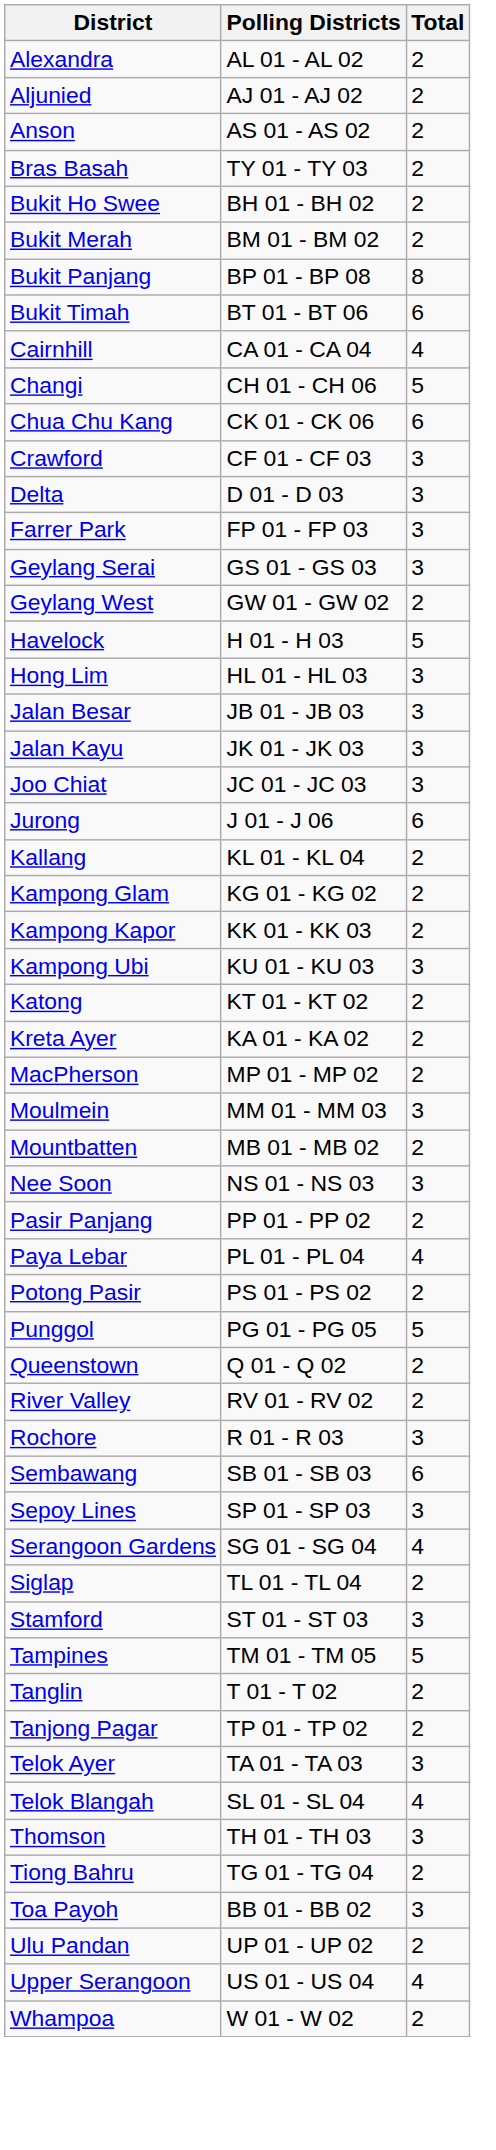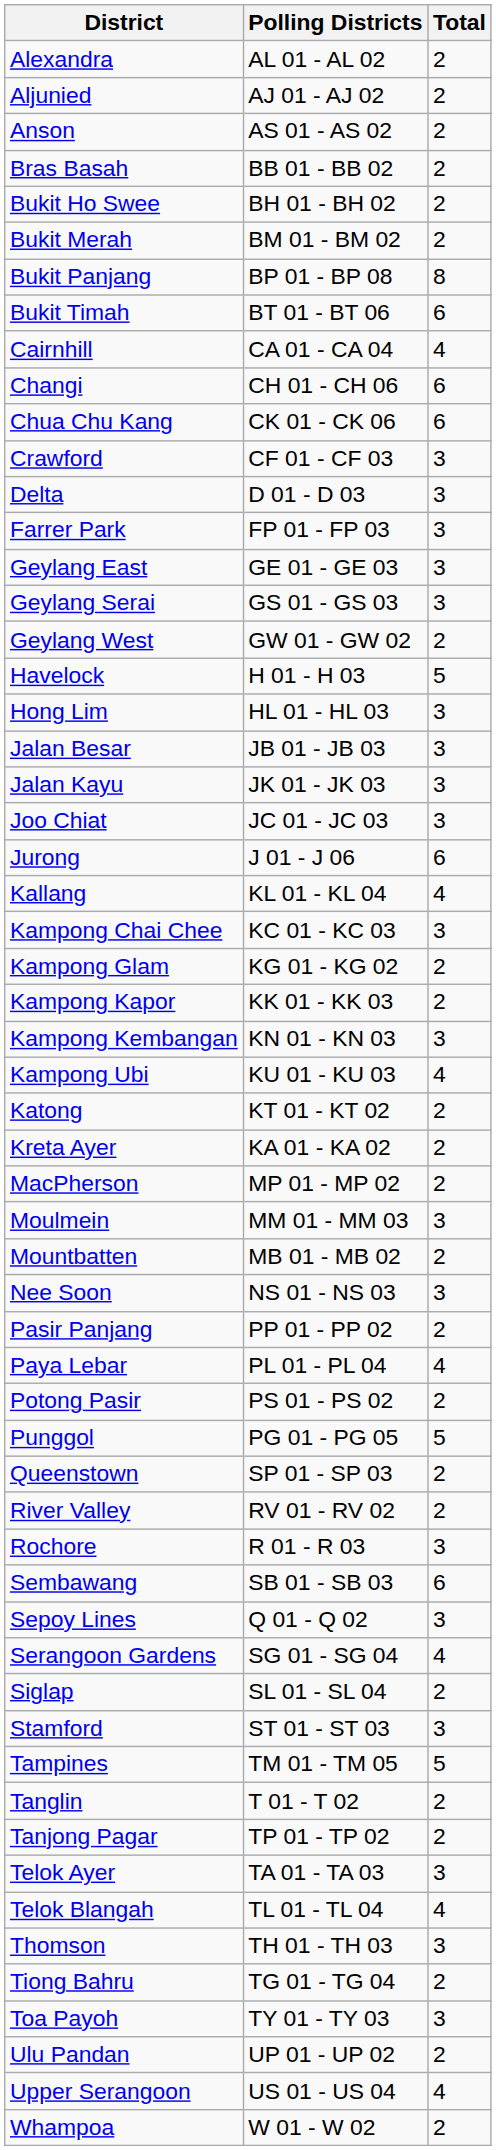 <table class="wikitable">
 <tr>
 <th>District</th>
 <th>Polling Districts</th>
 <th>Total</th>
 </tr>
 <tr>
 <td><a href='#'>Alexandra</a></td>
 <td>AL 01 - AL 02</td>
 <td>2</td>
 </tr>
 <tr>
 <td><a href='#'>Aljunied</a></td>
 <td>AJ 01 - AJ 02</td>
 <td>2</td>
 </tr>
 <tr>
 <td><a href='#'>Anson</a></td>
 <td>AS 01 - AS 02</td>
 <td>2</td>
 </tr>
 <tr>
 <td><a href='#'>Bras Basah</a></td>
-<td>TY 01 - TY 03</td>
+<td>BB 01 - BB 02</td>
 <td>2</td>
 </tr>
 <tr>
 <td><a href='#'>Bukit Ho Swee</a></td>
 <td>BH 01 - BH 02</td>
 <td>2</td>
 </tr>
 <tr>
 <td><a href='#'>Bukit Merah</a></td>
 <td>BM 01 - BM 02</td>
 <td>2</td>
 </tr>
 <tr>
 <td><a href='#'>Bukit Panjang</a></td>
 <td>BP 01 - BP 08</td>
 <td>8</td>
 </tr>
 <tr>
 <td><a href='#'>Bukit Timah</a></td>
 <td>BT 01 - BT 06</td>
 <td>6</td>
 </tr>
 <tr>
 <td><a href='#'>Cairnhill</a></td>
 <td>CA 01 - CA 04</td>
 <td>4</td>
 </tr>
 <tr>
 <td><a href='#'>Changi</a></td>
 <td>CH 01 - CH 06</td>
-<td>5</td>
+<td>6</td>
 </tr>
 <tr>
 <td><a href='#'>Chua Chu Kang</a></td>
 <td>CK 01 - CK 06</td>
 <td>6</td>
 </tr>
 <tr>
 <td><a href='#'>Crawford</a></td>
 <td>CF 01 - CF 03</td>
 <td>3</td>
 </tr>
 <tr>
 <td><a href='#'>Delta</a></td>
 <td>D 01 - D 03</td>
 <td>3</td>
 </tr>
 <tr>
 <td><a href='#'>Farrer Park</a></td>
 <td>FP 01 - FP 03</td>
+<td>3</td>
+</tr>
+<tr>
+<td><a href='#'>Geylang East</a></td>
+<td>GE 01 - GE 03</td>
 <td>3</td>
 </tr>
 <tr>
 <td><a href='#'>Geylang Serai</a></td>
 <td>GS 01 - GS 03</td>
 <td>3</td>
 </tr>
 <tr>
 <td><a href='#'>Geylang West</a></td>
 <td>GW 01 - GW 02</td>
 <td>2</td>
 </tr>
 <tr>
 <td><a href='#'>Havelock</a></td>
 <td>H 01 - H 03</td>
 <td>5</td>
 </tr>
 <tr>
 <td><a href='#'>Hong Lim</a></td>
 <td>HL 01 - HL 03</td>
 <td>3</td>
 </tr>
 <tr>
 <td><a href='#'>Jalan Besar</a></td>
 <td>JB 01 - JB 03</td>
 <td>3</td>
 </tr>
 <tr>
 <td><a href='#'>Jalan Kayu</a></td>
 <td>JK 01 - JK 03</td>
 <td>3</td>
 </tr>
 <tr>
 <td><a href='#'>Joo Chiat</a></td>
 <td>JC 01 - JC 03</td>
 <td>3</td>
 </tr>
 <tr>
 <td><a href='#'>Jurong</a></td>
 <td>J 01 - J 06</td>
 <td>6</td>
 </tr>
 <tr>
 <td><a href='#'>Kallang</a></td>
 <td>KL 01 - KL 04</td>
-<td>2</td>
+<td>4</td>
+</tr>
+<tr>
+<td><a href='#'>Kampong Chai Chee</a></td>
+<td>KC 01 - KC 03</td>
+<td>3</td>
 </tr>
 <tr>
 <td><a href='#'>Kampong Glam</a></td>
 <td>KG 01 - KG 02</td>
 <td>2</td>
 </tr>
 <tr>
 <td><a href='#'>Kampong Kapor</a></td>
 <td>KK 01 - KK 03</td>
 <td>2</td>
 </tr>
 <tr>
+<td><a href='#'>Kampong Kembangan</a></td>
+<td>KN 01 - KN 03</td>
+<td>3</td>
+</tr>
+<tr>
 <td><a href='#'>Kampong Ubi</a></td>
 <td>KU 01 - KU 03</td>
-<td>3</td>
+<td>4</td>
 </tr>
 <tr>
 <td><a href='#'>Katong</a></td>
 <td>KT 01 - KT 02</td>
 <td>2</td>
 </tr>
 <tr>
 <td><a href='#'>Kreta Ayer</a></td>
 <td>KA 01 - KA 02</td>
 <td>2</td>
 </tr>
 <tr>
 <td><a href='#'>MacPherson</a></td>
 <td>MP 01 - MP 02</td>
 <td>2</td>
 </tr>
 <tr>
 <td><a href='#'>Moulmein</a></td>
 <td>MM 01 - MM 03</td>
 <td>3</td>
 </tr>
 <tr>
 <td><a href='#'>Mountbatten</a></td>
 <td>MB 01 - MB 02</td>
 <td>2</td>
 </tr>
 <tr>
 <td><a href='#'>Nee Soon</a></td>
 <td>NS 01 - NS 03</td>
 <td>3</td>
 </tr>
 <tr>
 <td><a href='#'>Pasir Panjang</a></td>
 <td>PP 01 - PP 02</td>
 <td>2</td>
 </tr>
 <tr>
 <td><a href='#'>Paya Lebar</a></td>
 <td>PL 01 - PL 04</td>
 <td>4</td>
 </tr>
 <tr>
 <td><a href='#'>Potong Pasir</a></td>
 <td>PS 01 - PS 02</td>
 <td>2</td>
 </tr>
 <tr>
 <td><a href='#'>Punggol</a></td>
 <td>PG 01 - PG 05</td>
 <td>5</td>
 </tr>
 <tr>
 <td><a href='#'>Queenstown</a></td>
-<td>Q 01 - Q 02</td>
+<td>SP 01 - SP 03</td>
 <td>2</td>
 </tr>
 <tr>
 <td><a href='#'>River Valley</a></td>
 <td>RV 01 - RV 02</td>
 <td>2</td>
 </tr>
 <tr>
 <td><a href='#'>Rochore</a></td>
 <td>R 01 - R 03</td>
 <td>3</td>
 </tr>
 <tr>
 <td><a href='#'>Sembawang</a></td>
 <td>SB 01 - SB 03</td>
 <td>6</td>
 </tr>
 <tr>
 <td><a href='#'>Sepoy Lines</a></td>
-<td>SP 01 - SP 03</td>
+<td>Q 01 - Q 02</td>
 <td>3</td>
 </tr>
 <tr>
 <td><a href='#'>Serangoon Gardens</a></td>
 <td>SG 01 - SG 04</td>
 <td>4</td>
 </tr>
 <tr>
 <td><a href='#'>Siglap</a></td>
-<td>TL 01 - TL 04</td>
+<td>SL 01 - SL 04</td>
 <td>2</td>
 </tr>
 <tr>
 <td><a href='#'>Stamford</a></td>
 <td>ST 01 - ST 03</td>
 <td>3</td>
 </tr>
 <tr>
 <td><a href='#'>Tampines</a></td>
 <td>TM 01 - TM 05</td>
 <td>5</td>
 </tr>
 <tr>
 <td><a href='#'>Tanglin</a></td>
 <td>T 01 - T 02</td>
 <td>2</td>
 </tr>
 <tr>
 <td><a href='#'>Tanjong Pagar</a></td>
 <td>TP 01 - TP 02</td>
 <td>2</td>
 </tr>
 <tr>
 <td><a href='#'>Telok Ayer</a></td>
 <td>TA 01 - TA 03</td>
 <td>3</td>
 </tr>
 <tr>
 <td><a href='#'>Telok Blangah</a></td>
-<td>SL 01 - SL 04</td>
+<td>TL 01 - TL 04</td>
 <td>4</td>
 </tr>
 <tr>
 <td><a href='#'>Thomson</a></td>
 <td>TH 01 - TH 03</td>
 <td>3</td>
 </tr>
 <tr>
 <td><a href='#'>Tiong Bahru</a></td>
 <td>TG 01 - TG 04</td>
 <td>2</td>
 </tr>
 <tr>
 <td><a href='#'>Toa Payoh</a></td>
-<td>BB 01 - BB 02</td>
+<td>TY 01 - TY 03</td>
 <td>3</td>
 </tr>
 <tr>
 <td><a href='#'>Ulu Pandan</a></td>
 <td>UP 01 - UP 02</td>
 <td>2</td>
 </tr>
 <tr>
 <td><a href='#'>Upper Serangoon</a></td>
 <td>US 01 - US 04</td>
 <td>4</td>
 </tr>
 <tr>
 <td><a href='#'>Whampoa</a></td>
 <td>W 01 - W 02</td>
 <td>2</td>
 </tr>
 </table>
